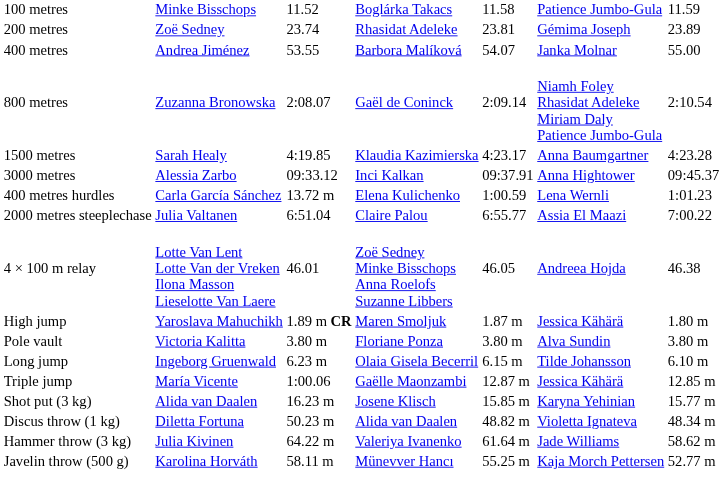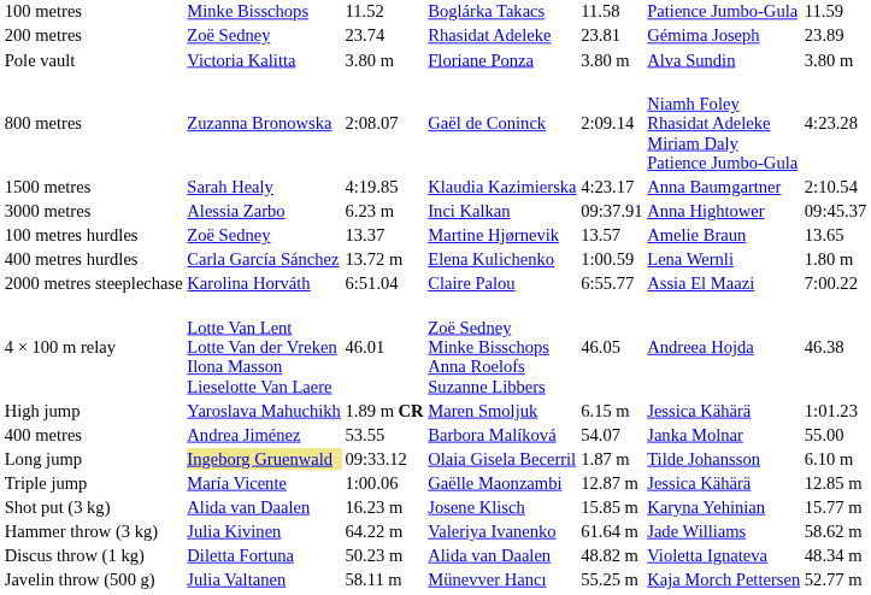 <table>
 <tr>
 <td>100 metres</td>
 <td><a href='#'>Minke Bisschops</a><br><em></em></td>
 <td>11.52</td>
 <td><a href='#'>Boglárka Takacs</a><br><em></em></td>
 <td>11.58</td>
 <td><a href='#'>Patience Jumbo-Gula</a><br><em></em></td>
 <td>11.59</td>
 </tr>
 <tr>
 <td>200 metres</td>
 <td><a href='#'>Zoë Sedney</a><br><em></em></td>
 <td>23.74</td>
 <td><a href='#'>Rhasidat Adeleke</a><br><em></em></td>
 <td>23.81</td>
 <td><a href='#'>Gémima Joseph</a><br><em></em></td>
 <td>23.89</td>
 </tr>
 <tr>
-<td>400 metres</td>
-<td><a href='#'>Andrea Jiménez</a><br><em></em></td>
-<td>53.55</td>
-<td><a href='#'>Barbora Malíková</a><br><em></em></td>
-<td>54.07</td>
-<td><a href='#'>Janka Molnar</a><br><em></em></td>
-<td>55.00</td>
+<td>Pole vault</td>
+<td><a href='#'>Victoria Kalitta</a><br><em></em></td>
+<td>3.80 m</td>
+<td><a href='#'>Floriane Ponza</a><br><em></em></td>
+<td>3.80 m</td>
+<td><a href='#'>Alva Sundin</a><br><em></em></td>
+<td>3.80 m</td>
 </tr>
 <tr>
 <td>800 metres</td>
 <td><a href='#'>Zuzanna Bronowska</a><br><em></em></td>
 <td>2:08.07</td>
 <td><a href='#'>Gaël de Coninck</a><br><em></em></td>
 <td>2:09.14</td>
 <td><em></em><br><a href='#'>Niamh Foley</a><br><a href='#'>Rhasidat Adeleke</a><br><a href='#'>Miriam Daly</a><br><a href='#'>Patience Jumbo-Gula</a></td>
-<td>2:10.54</td>
+<td>4:23.28</td>
 </tr>
 <tr>
 <td>1500 metres</td>
 <td><a href='#'>Sarah Healy</a><br><em></em></td>
 <td>4:19.85</td>
 <td><a href='#'>Klaudia Kazimierska</a><br><em></em></td>
 <td>4:23.17</td>
 <td><a href='#'>Anna Baumgartner</a><br><em></em></td>
-<td>4:23.28</td>
+<td>2:10.54</td>
 </tr>
 <tr>
 <td>3000 metres</td>
 <td><a href='#'>Alessia Zarbo</a><br><em></em></td>
-<td>09:33.12</td>
+<td>6.23 m</td>
 <td><a href='#'>Inci Kalkan</a><br><em></em></td>
 <td>09:37.91</td>
 <td><a href='#'>Anna Hightower</a><br><em></em></td>
 <td>09:45.37</td>
+</tr>
+<tr>
+<td>100 metres hurdles</td>
+<td><a href='#'>Zoë Sedney</a><br><em></em></td>
+<td>13.37</td>
+<td><a href='#'>Martine Hjørnevik</a><br><em></em></td>
+<td>13.57</td>
+<td><a href='#'>Amelie Braun</a><br><em></em></td>
+<td>13.65</td>
 </tr>
 <tr>
 <td>400 metres hurdles</td>
 <td><a href='#'>Carla García Sánchez</a><br><em></em></td>
 <td>13.72 m</td>
 <td><a href='#'>Elena Kulichenko</a><br><em></em></td>
 <td>1:00.59</td>
 <td><a href='#'>Lena Wernli</a><br><em></em></td>
-<td>1:01.23</td>
+<td>1.80 m</td>
 </tr>
 <tr>
 <td>2000 metres steeplechase</td>
-<td><a href='#'>Julia Valtanen</a><br><em></em></td>
+<td><a href='#'>Karolina Horváth</a><br><em></em></td>
 <td>6:51.04</td>
 <td><a href='#'>Claire Palou</a><br><em></em></td>
 <td>6:55.77</td>
 <td><a href='#'>Assia El Maazi</a><br><em></em></td>
 <td>7:00.22</td>
 </tr>
 <tr>
 <td>4 × 100 m relay</td>
 <td><em></em><br><a href='#'>Lotte Van Lent</a><br><a href='#'>Lotte Van der Vreken</a><br><a href='#'>Ilona Masson</a><br><a href='#'>Lieselotte Van Laere</a></td>
 <td>46.01</td>
 <td><em></em><br><a href='#'>Zoë Sedney</a><br><a href='#'>Minke Bisschops</a><br><a href='#'>Anna Roelofs</a><br><a href='#'>Suzanne Libbers</a></td>
 <td>46.05</td>
 <td><a href='#'>Andreea Hojda</a><br><em></em></td>
 <td>46.38</td>
 </tr>
 <tr>
 <td>High jump</td>
 <td><a href='#'>Yaroslava Mahuchikh</a><br><em></em></td>
 <td>1.89 m <strong>CR</strong></td>
 <td><a href='#'>Maren Smoljuk</a><br><em></em></td>
-<td>1.87 m</td>
+<td>6.15 m</td>
 <td><a href='#'>Jessica Kähärä</a><br><em></em></td>
-<td>1.80 m</td>
+<td>1:01.23</td>
 </tr>
 <tr>
-<td>Pole vault</td>
-<td><a href='#'>Victoria Kalitta</a><br><em></em></td>
-<td>3.80 m</td>
-<td><a href='#'>Floriane Ponza</a><br><em></em></td>
-<td>3.80 m</td>
-<td><a href='#'>Alva Sundin</a><br><em></em></td>
-<td>3.80 m</td>
+<td>400 metres</td>
+<td><a href='#'>Andrea Jiménez</a><br><em></em></td>
+<td>53.55</td>
+<td><a href='#'>Barbora Malíková</a><br><em></em></td>
+<td>54.07</td>
+<td><a href='#'>Janka Molnar</a><br><em></em></td>
+<td>55.00</td>
 </tr>
 <tr>
 <td>Long jump</td>
-<td><a href='#'>Ingeborg Gruenwald</a><br><em></em></td>
-<td>6.23 m</td>
+<td style="background: khaki;"><a href='#'>Ingeborg Gruenwald</a><br><em></em></td>
+<td>09:33.12</td>
 <td><a href='#'>Olaia Gisela Becerril</a><br><em></em></td>
-<td>6.15 m</td>
+<td>1.87 m</td>
 <td><a href='#'>Tilde Johansson</a><br><em></em></td>
 <td>6.10 m</td>
 </tr>
 <tr>
 <td>Triple jump</td>
 <td><a href='#'>María Vicente</a><br><em></em></td>
 <td>1:00.06</td>
 <td><a href='#'>Gaëlle Maonzambi</a><br><em></em></td>
 <td>12.87 m</td>
 <td><a href='#'>Jessica Kähärä</a><br><em></em></td>
 <td>12.85 m</td>
 </tr>
 <tr>
 <td>Shot put (3 kg)</td>
 <td><a href='#'>Alida van Daalen</a><br><em></em></td>
 <td>16.23 m</td>
 <td><a href='#'>Josene Klisch</a><br><em></em></td>
 <td>15.85 m</td>
 <td><a href='#'>Karyna Yehinian</a><br><em></em></td>
 <td>15.77 m</td>
 </tr>
 <tr>
+<td>Hammer throw (3 kg)</td>
+<td><a href='#'>Julia Kivinen</a><br><em></em></td>
+<td>64.22 m</td>
+<td><a href='#'>Valeriya Ivanenko</a><br><em></em></td>
+<td>61.64 m</td>
+<td><a href='#'>Jade Williams</a><br><em></em></td>
+<td>58.62 m</td>
+</tr>
+<tr>
 <td>Discus throw (1 kg)</td>
 <td><a href='#'>Diletta Fortuna</a><br><em></em></td>
 <td>50.23 m</td>
 <td><a href='#'>Alida van Daalen</a><br><em></em></td>
 <td>48.82 m</td>
 <td><a href='#'>Violetta Ignateva</a><br><em></em></td>
 <td>48.34 m</td>
 </tr>
 <tr>
-<td>Hammer throw (3 kg)</td>
-<td><a href='#'>Julia Kivinen</a><br><em></em></td>
-<td>64.22 m</td>
-<td><a href='#'>Valeriya Ivanenko</a><br><em></em></td>
-<td>61.64 m</td>
-<td><a href='#'>Jade Williams</a><br><em></em></td>
-<td>58.62 m</td>
-</tr>
-<tr>
 <td>Javelin throw (500 g)</td>
-<td><a href='#'>Karolina Horváth</a><br><em></em></td>
+<td><a href='#'>Julia Valtanen</a><br><em></em></td>
 <td>58.11 m</td>
 <td><a href='#'>Münevver Hancı</a><br><em></em></td>
 <td>55.25 m</td>
 <td><a href='#'>Kaja Morch Pettersen</a><br><em></em></td>
 <td>52.77 m</td>
 </tr>
 </table>
